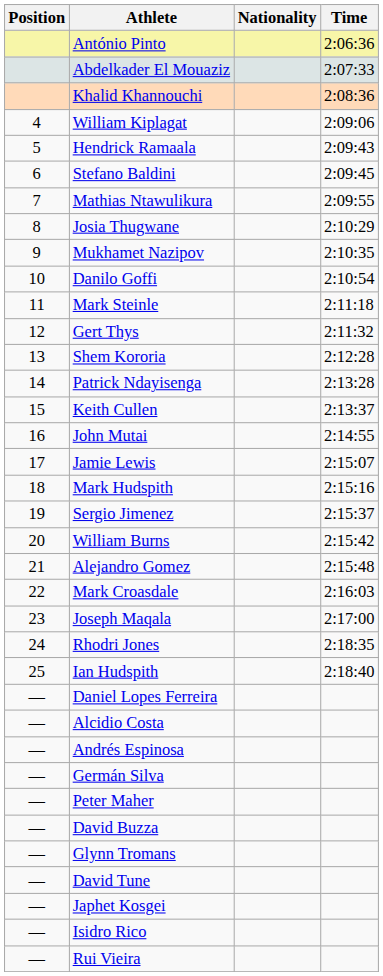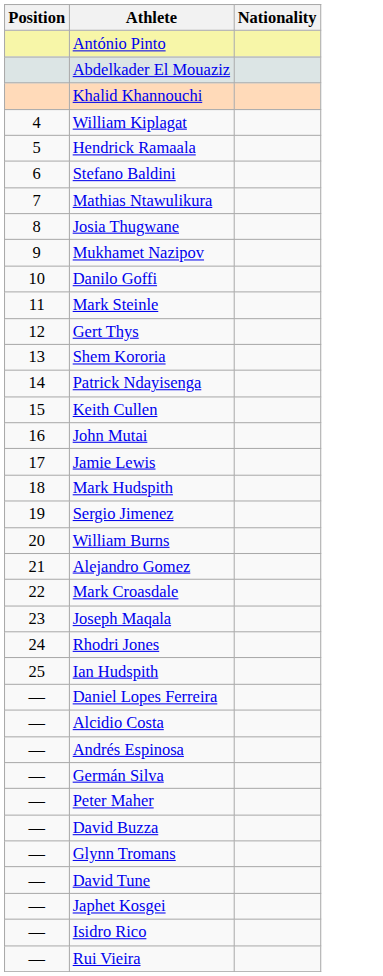 <table class="wikitable sortable">
 <tr>
 <th>Position</th>
 <th>Athlete</th>
 <th>Nationality</th>
-<th>Time</th>
 </tr>
 <tr bgcolor="#F7F6A8">
 <td align=center></td>
 <td><a href='#'>António Pinto</a></td>
 <td></td>
-<td>2:06:36</td>
 </tr>
 <tr bgcolor="#DCE5E5">
 <td align=center></td>
 <td><a href='#'>Abdelkader El Mouaziz</a></td>
 <td></td>
-<td>2:07:33</td>
 </tr>
 <tr bgcolor="#FFDAB9">
 <td align=center></td>
 <td><a href='#'>Khalid Khannouchi</a></td>
 <td></td>
-<td>2:08:36</td>
 </tr>
 <tr>
 <td align=center>4</td>
 <td><a href='#'>William Kiplagat</a></td>
 <td></td>
-<td>2:09:06</td>
 </tr>
 <tr>
 <td align=center>5</td>
 <td><a href='#'>Hendrick Ramaala</a></td>
 <td></td>
-<td>2:09:43</td>
 </tr>
 <tr>
 <td align=center>6</td>
 <td><a href='#'>Stefano Baldini</a></td>
 <td></td>
-<td>2:09:45</td>
 </tr>
 <tr>
 <td align=center>7</td>
 <td><a href='#'>Mathias Ntawulikura</a></td>
 <td></td>
-<td>2:09:55</td>
 </tr>
 <tr>
 <td align=center>8</td>
 <td><a href='#'>Josia Thugwane</a></td>
 <td></td>
-<td>2:10:29</td>
 </tr>
 <tr>
 <td align=center>9</td>
 <td><a href='#'>Mukhamet Nazipov</a></td>
 <td></td>
-<td>2:10:35</td>
 </tr>
 <tr>
 <td align=center>10</td>
 <td><a href='#'>Danilo Goffi</a></td>
 <td></td>
-<td>2:10:54</td>
 </tr>
 <tr>
 <td align=center>11</td>
 <td><a href='#'>Mark Steinle</a></td>
 <td></td>
-<td>2:11:18</td>
 </tr>
 <tr>
 <td align=center>12</td>
 <td><a href='#'>Gert Thys</a></td>
 <td></td>
-<td>2:11:32</td>
 </tr>
 <tr>
 <td align=center>13</td>
 <td><a href='#'>Shem Kororia</a></td>
 <td></td>
-<td>2:12:28</td>
 </tr>
 <tr>
 <td align=center>14</td>
 <td><a href='#'>Patrick Ndayisenga</a></td>
 <td></td>
-<td>2:13:28</td>
 </tr>
 <tr>
 <td align=center>15</td>
 <td><a href='#'>Keith Cullen</a></td>
 <td></td>
-<td>2:13:37</td>
 </tr>
 <tr>
 <td align=center>16</td>
 <td><a href='#'>John Mutai</a></td>
 <td></td>
-<td>2:14:55</td>
 </tr>
 <tr>
 <td align=center>17</td>
 <td><a href='#'>Jamie Lewis</a></td>
 <td></td>
-<td>2:15:07</td>
 </tr>
 <tr>
 <td align=center>18</td>
 <td><a href='#'>Mark Hudspith</a></td>
 <td></td>
-<td>2:15:16</td>
 </tr>
 <tr>
 <td align=center>19</td>
 <td><a href='#'>Sergio Jimenez</a></td>
 <td></td>
-<td>2:15:37</td>
 </tr>
 <tr>
 <td align=center>20</td>
 <td><a href='#'>William Burns</a></td>
 <td></td>
-<td>2:15:42</td>
 </tr>
 <tr>
 <td align=center>21</td>
 <td><a href='#'>Alejandro Gomez</a></td>
 <td></td>
-<td>2:15:48</td>
 </tr>
 <tr>
 <td align=center>22</td>
 <td><a href='#'>Mark Croasdale</a></td>
 <td></td>
-<td>2:16:03</td>
 </tr>
 <tr>
 <td align=center>23</td>
 <td><a href='#'>Joseph Maqala</a></td>
 <td></td>
-<td>2:17:00</td>
 </tr>
 <tr>
 <td align=center>24</td>
 <td><a href='#'>Rhodri Jones</a></td>
 <td></td>
-<td>2:18:35</td>
 </tr>
 <tr>
 <td align=center>25</td>
 <td><a href='#'>Ian Hudspith</a></td>
 <td></td>
-<td>2:18:40</td>
 </tr>
 <tr>
 <td align=center>—</td>
 <td><a href='#'>Daniel Lopes Ferreira</a></td>
-<td></td>
 <td></td>
 </tr>
 <tr>
 <td align=center>—</td>
 <td><a href='#'>Alcidio Costa</a></td>
 <td></td>
-<td></td>
 </tr>
 <tr>
 <td align=center>—</td>
 <td><a href='#'>Andrés Espinosa</a></td>
-<td></td>
 <td></td>
 </tr>
 <tr>
 <td align=center>—</td>
 <td><a href='#'>Germán Silva</a></td>
 <td></td>
-<td></td>
 </tr>
 <tr>
 <td align=center>—</td>
 <td><a href='#'>Peter Maher</a></td>
-<td></td>
 <td></td>
 </tr>
 <tr>
 <td align=center>—</td>
 <td><a href='#'>David Buzza</a></td>
 <td></td>
-<td></td>
 </tr>
 <tr>
 <td align=center>—</td>
 <td><a href='#'>Glynn Tromans</a></td>
-<td></td>
 <td></td>
 </tr>
 <tr>
 <td align=center>—</td>
 <td><a href='#'>David Tune</a></td>
 <td></td>
-<td></td>
 </tr>
 <tr>
 <td align=center>—</td>
 <td><a href='#'>Japhet Kosgei</a></td>
-<td></td>
 <td></td>
 </tr>
 <tr>
 <td align=center>—</td>
 <td><a href='#'>Isidro Rico</a></td>
 <td></td>
-<td></td>
 </tr>
 <tr>
 <td align=center>—</td>
 <td><a href='#'>Rui Vieira</a></td>
 <td></td>
-<td></td>
 </tr>
 </table>
